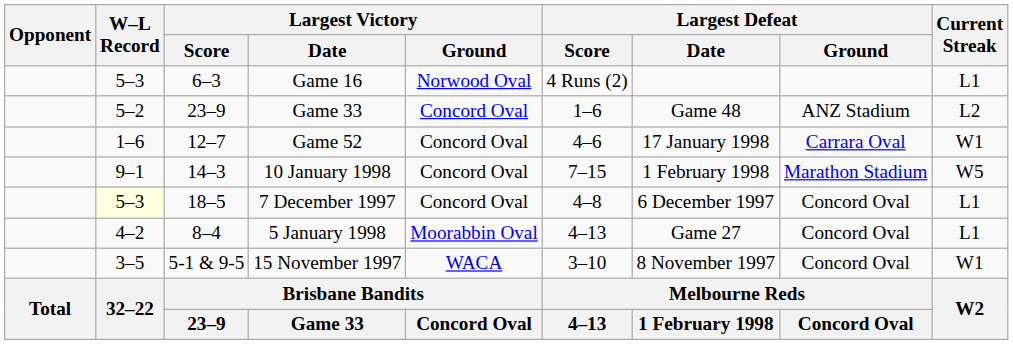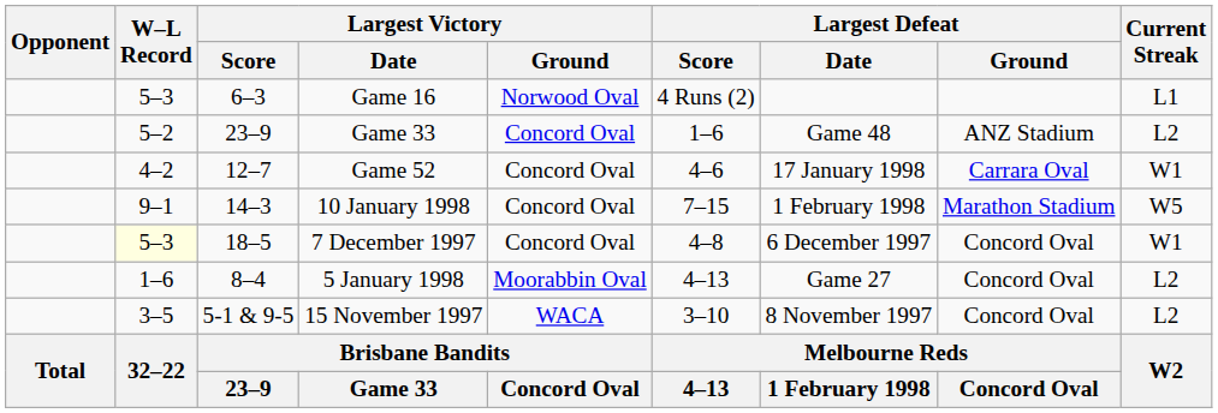 <table class="wikitable" style="text-align:center">
 <tr>
 <th rowspan=2>Opponent</th>
 <th rowspan=2>W–L<br>Record</th>
 <th colspan=3>Largest Victory</th>
 <th colspan=3>Largest Defeat</th>
 <th rowspan=2>Current<br>Streak</th>
 </tr>
 <tr>
 <th>Score</th>
 <th>Date</th>
 <th>Ground</th>
 <th>Score</th>
 <th>Date</th>
 <th>Ground</th>
 </tr>
 <tr>
 <td align=left></td>
 <td>5–3</td>
 <td>6–3</td>
 <td>Game 16</td>
 <td><a href='#'>Norwood Oval</a></td>
 <td>4 Runs (2)</td>
 <td></td>
 <td></td>
 <td>L1</td>
 </tr>
 <tr>
 <td align=left></td>
 <td>5–2</td>
 <td>23–9</td>
 <td>Game 33</td>
 <td><a href='#'>Concord Oval</a></td>
 <td>1–6</td>
 <td>Game 48</td>
 <td>ANZ Stadium</td>
 <td>L2</td>
 </tr>
 <tr>
 <td align=left></td>
-<td>1–6</td>
+<td>4–2</td>
 <td>12–7</td>
 <td>Game 52</td>
 <td>Concord Oval</td>
 <td>4–6</td>
 <td>17 January 1998</td>
 <td><a href='#'>Carrara Oval</a></td>
 <td>W1</td>
 </tr>
 <tr>
 <td align=left></td>
 <td>9–1</td>
 <td>14–3</td>
 <td>10 January 1998</td>
 <td>Concord Oval</td>
 <td>7–15</td>
 <td>1 February 1998</td>
 <td><a href='#'>Marathon Stadium</a></td>
 <td>W5</td>
 </tr>
 <tr>
 <td align=left></td>
 <td style="background: lightyellow;">5–3</td>
 <td>18–5</td>
 <td>7 December 1997</td>
 <td>Concord Oval</td>
 <td>4–8</td>
 <td>6 December 1997</td>
 <td>Concord Oval</td>
-<td>L1</td>
+<td>W1</td>
 </tr>
 <tr>
 <td align=left></td>
-<td>4–2</td>
+<td>1–6</td>
 <td>8–4</td>
 <td>5 January 1998</td>
 <td><a href='#'>Moorabbin Oval</a></td>
 <td>4–13</td>
 <td>Game 27</td>
 <td>Concord Oval</td>
-<td>L1</td>
+<td>L2</td>
 </tr>
 <tr>
 <td align=left></td>
 <td>3–5</td>
 <td>5-1 & 9-5</td>
 <td>15 November 1997</td>
 <td><a href='#'>WACA</a></td>
 <td>3–10</td>
 <td>8 November 1997</td>
 <td>Concord Oval</td>
-<td>W1</td>
+<td>L2</td>
 </tr>
 <tr>
 <th rowspan=2 align=left>Total</th>
 <th rowspan=2>32–22</th>
 <th colspan=3>Brisbane Bandits</th>
 <th colspan=3>Melbourne Reds</th>
 <th rowspan=2>W2</th>
 </tr>
 <tr>
 <th>23–9</th>
 <th>Game 33</th>
 <th>Concord Oval</th>
 <th>4–13</th>
 <th>1 February 1998</th>
 <th>Concord Oval</th>
 </tr>
 </table>
